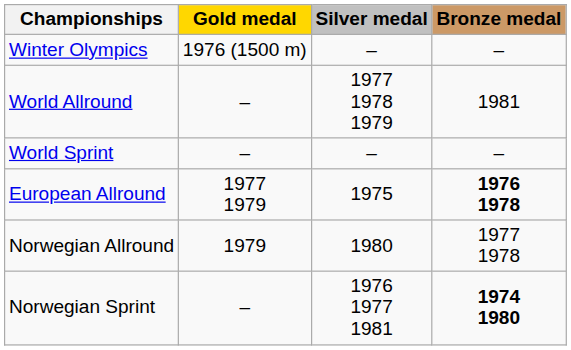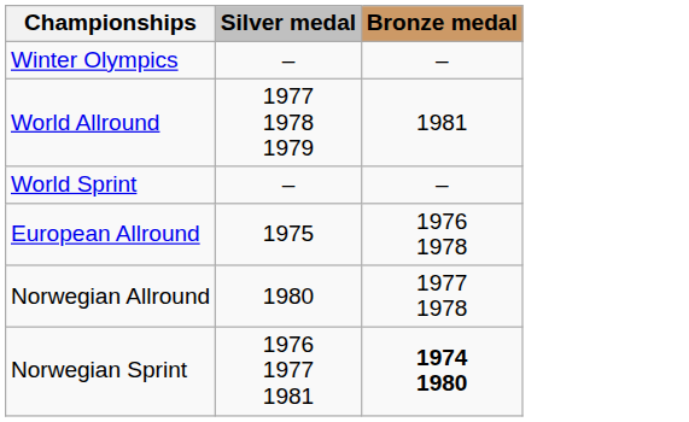 <table class="wikitable">
 <tr>
 <th>Championships</th>
-<td align=center bgcolor=gold><strong>Gold medal</strong></td>
 <td align=center bgcolor=silver><strong>Silver medal</strong></td>
 <td align=center bgcolor=cc9966><strong>Bronze medal</strong></td>
 </tr>
 <tr align="center">
 <td align="left"><a href='#'>Winter Olympics</a></td>
-<td>1976 (1500 m)</td>
 <td>–</td>
 <td>–</td>
 </tr>
 <tr align="center">
 <td align="left"><a href='#'>World Allround</a></td>
-<td>–</td>
 <td>1977 <br> 1978 <br> 1979</td>
 <td>1981</td>
 </tr>
 <tr align="center">
 <td align="left"><a href='#'>World Sprint</a></td>
 <td>–</td>
 <td>–</td>
-<td>–</td>
 </tr>
 <tr align="center">
 <td align="left"><a href='#'>European Allround</a></td>
-<td>1977 <br> 1979</td>
 <td>1975</td>
-<td><strong>1976 <br> 1978</strong></td>
+<td>1976 <br> 1978</td>
 </tr>
 <tr align="center">
 <td align="left">Norwegian Allround</td>
-<td>1979</td>
 <td>1980</td>
 <td>1977 <br> 1978</td>
 </tr>
 <tr align="center">
 <td align="left">Norwegian Sprint</td>
-<td>–</td>
 <td>1976 <br> 1977 <br> 1981</td>
 <td><strong>1974 <br> 1980</strong></td>
 </tr>
 </table>
